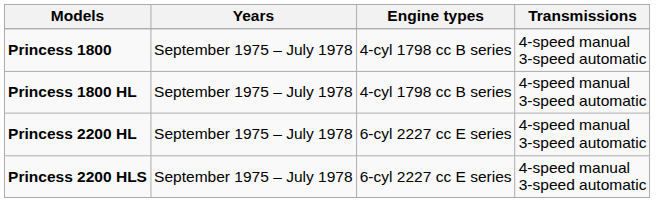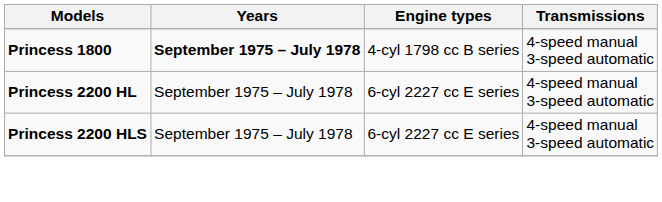 <table class="wikitable" align="center">
 <tr>
 <th>Models</th>
 <th>Years</th>
 <th>Engine types</th>
 <th>Transmissions</th>
 </tr>
 <tr>
 </tr>
 <tr>
 <td><strong>Princess 1800</strong></td>
-<td>September 1975 – July 1978</td>
-<td>4-cyl 1798 cc B series</td>
-<td>4-speed manual <br> 3-speed automatic</td>
-</tr>
-<tr>
-<td><strong>Princess 1800 HL</strong></td>
-<td>September 1975 – July 1978</td>
+<td><strong>September 1975 – July 1978</strong></td>
 <td>4-cyl 1798 cc B series</td>
 <td>4-speed manual <br> 3-speed automatic</td>
 </tr>
 <tr>
 <td><strong>Princess 2200 HL</strong></td>
 <td>September 1975 – July 1978</td>
 <td>6-cyl 2227 cc E series</td>
 <td>4-speed manual <br> 3-speed automatic</td>
 </tr>
 <tr>
 <td><strong>Princess 2200 HLS</strong></td>
 <td>September 1975 – July 1978</td>
 <td>6-cyl 2227 cc E series</td>
 <td>4-speed manual <br> 3-speed automatic</td>
 </tr>
 <tr>
 </tr>
 </table>
